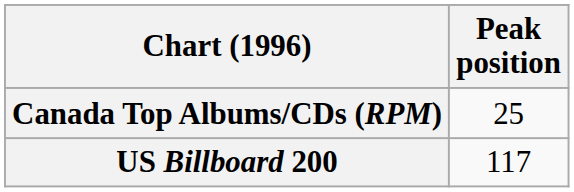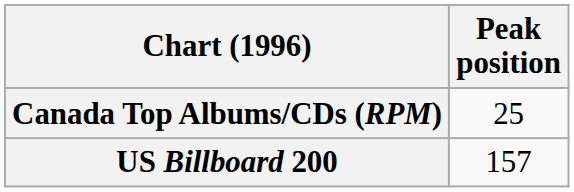 <table class="wikitable sortable plainrowheaders" style="text-align:center">
 <tr>
 <th scope="col">Chart (1996)</th>
 <th scope="col">Peak<br>position</th>
 </tr>
 <tr>
 <th scope="row">Canada Top Albums/CDs (<em>RPM</em>)</th>
 <td>25</td>
 </tr>
 <tr>
 <th scope="row">US <em>Billboard</em> 200</th>
-<td>117</td>
+<td>157</td>
 </tr>
 </table>
